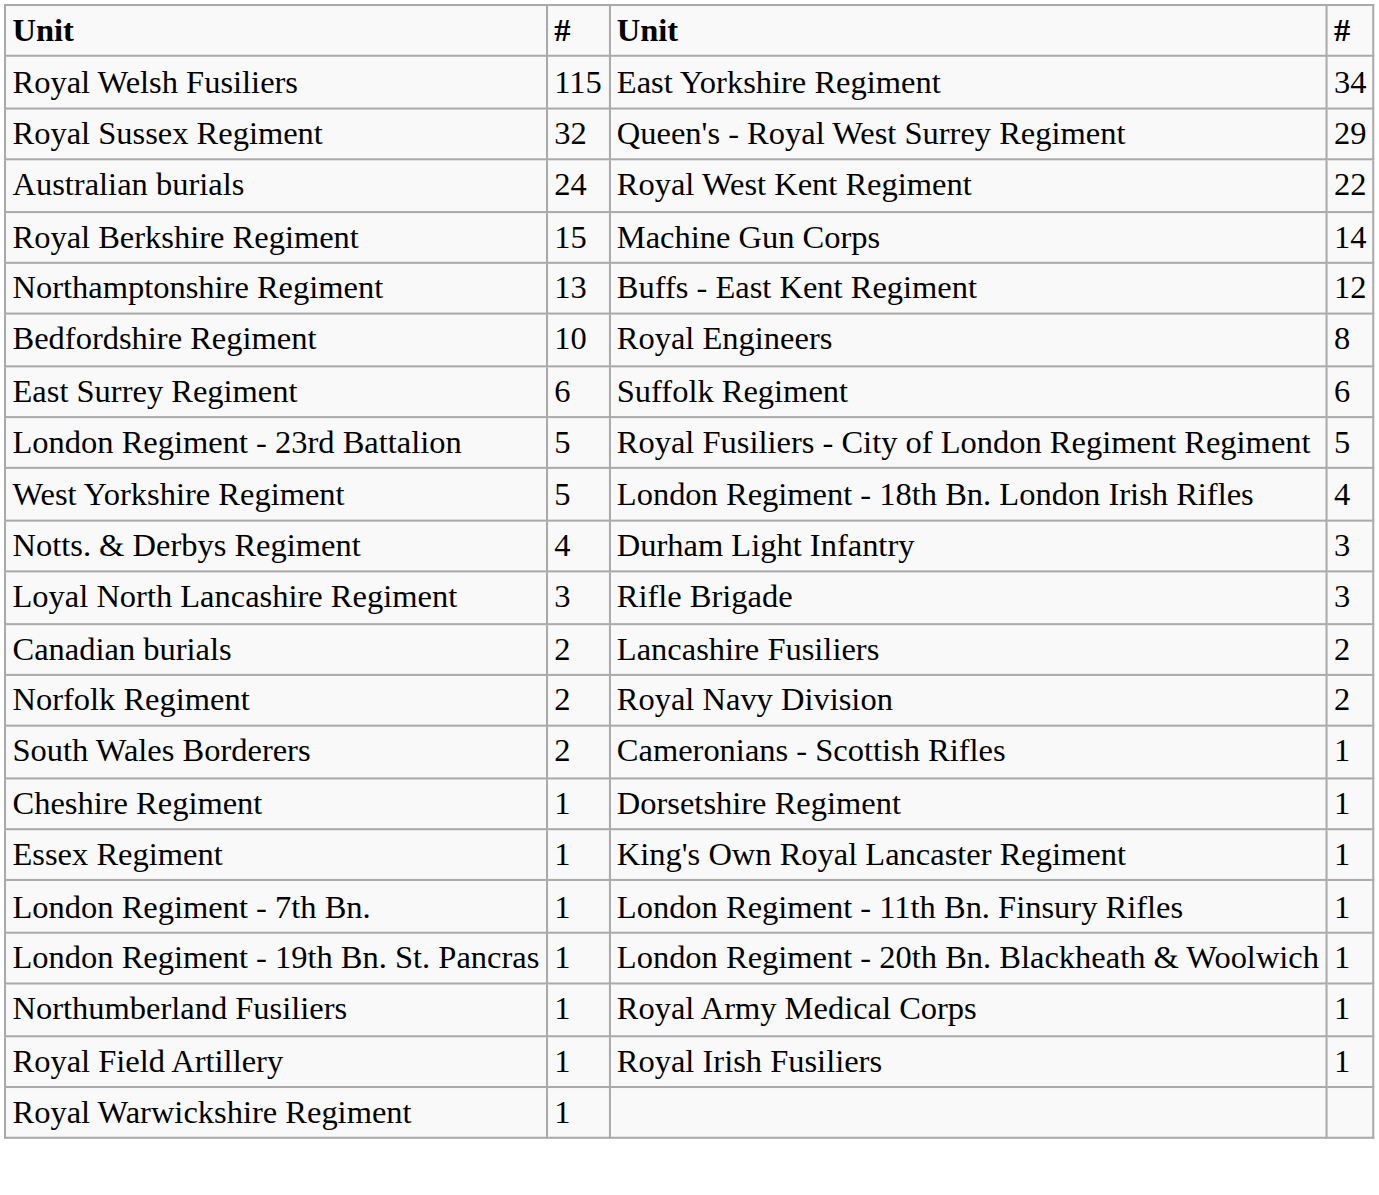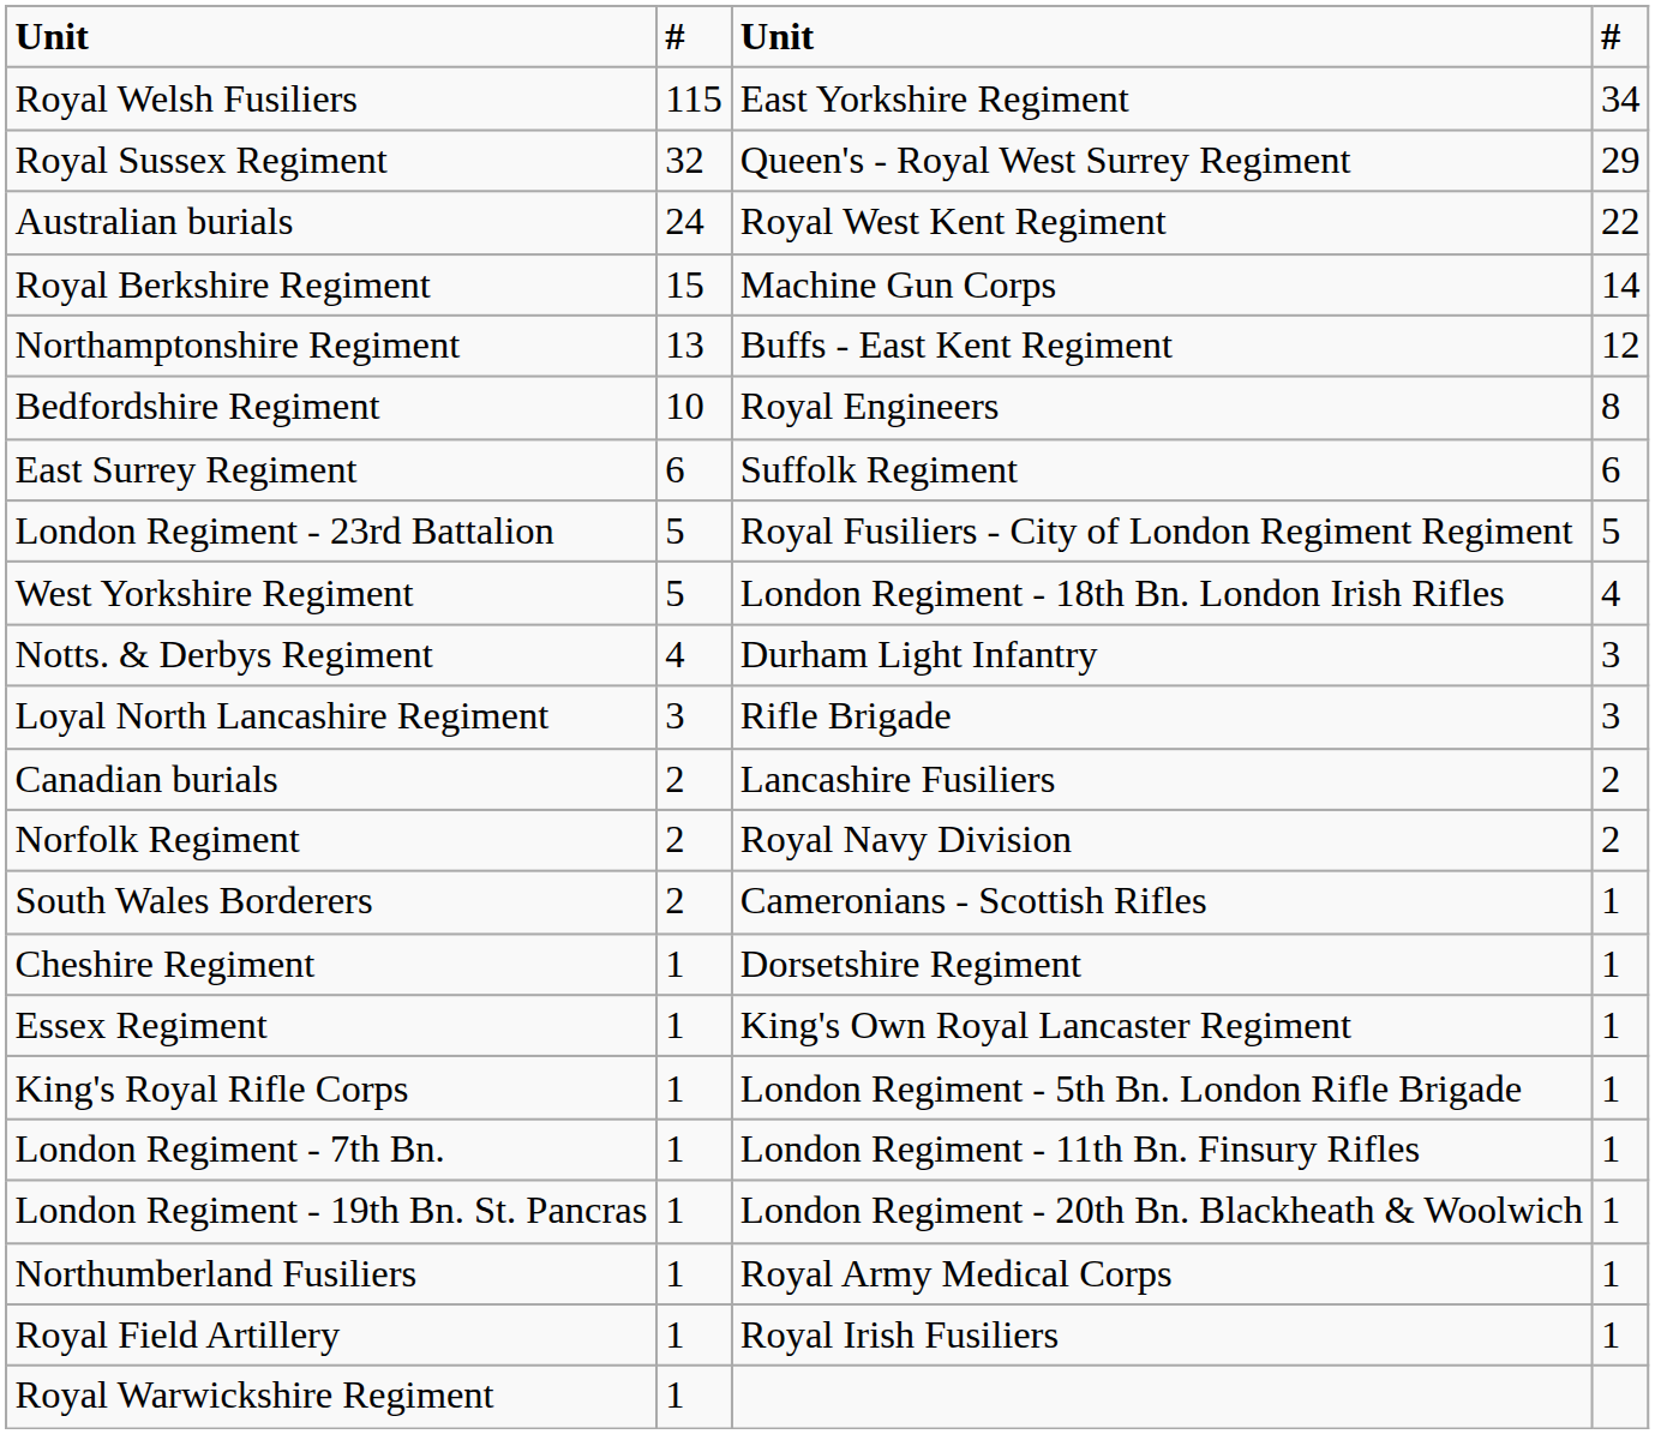 <table class="wikitable">
 <tr>
 <td><strong>Unit</strong></td>
 <td><strong>#</strong></td>
 <td><strong>Unit</strong></td>
 <td><strong>#</strong></td>
 </tr>
 <tr>
 <td>Royal Welsh Fusiliers</td>
 <td>115</td>
 <td>East Yorkshire Regiment</td>
 <td>34</td>
 </tr>
 <tr>
 <td>Royal Sussex Regiment</td>
 <td>32</td>
 <td>Queen's - Royal West Surrey Regiment</td>
 <td>29</td>
 </tr>
 <tr>
 <td>Australian burials</td>
 <td>24</td>
 <td>Royal West Kent Regiment</td>
 <td>22</td>
 </tr>
 <tr>
 <td>Royal Berkshire Regiment</td>
 <td>15</td>
 <td>Machine Gun Corps</td>
 <td>14</td>
 </tr>
 <tr>
 <td>Northamptonshire Regiment</td>
 <td>13</td>
 <td>Buffs - East Kent Regiment</td>
 <td>12</td>
 </tr>
 <tr>
 <td>Bedfordshire Regiment</td>
 <td>10</td>
 <td>Royal Engineers</td>
 <td>8</td>
 </tr>
 <tr>
 <td>East Surrey Regiment</td>
 <td>6</td>
 <td>Suffolk Regiment</td>
 <td>6</td>
 </tr>
 <tr>
 <td>London Regiment - 23rd Battalion</td>
 <td>5</td>
 <td>Royal Fusiliers - City of London Regiment Regiment</td>
 <td>5</td>
 </tr>
 <tr>
 <td>West Yorkshire Regiment</td>
 <td>5</td>
 <td>London Regiment - 18th Bn. London Irish Rifles</td>
 <td>4</td>
 </tr>
 <tr>
 <td>Notts. & Derbys Regiment</td>
 <td>4</td>
 <td>Durham Light Infantry</td>
 <td>3</td>
 </tr>
 <tr>
 <td>Loyal North Lancashire Regiment</td>
 <td>3</td>
 <td>Rifle Brigade</td>
 <td>3</td>
 </tr>
 <tr>
 <td>Canadian burials</td>
 <td>2</td>
 <td>Lancashire Fusiliers</td>
 <td>2</td>
 </tr>
 <tr>
 <td>Norfolk Regiment</td>
 <td>2</td>
 <td>Royal Navy Division</td>
 <td>2</td>
 </tr>
 <tr>
 <td>South Wales Borderers</td>
 <td>2</td>
 <td>Cameronians - Scottish Rifles</td>
 <td>1</td>
 </tr>
 <tr>
 <td>Cheshire Regiment</td>
 <td>1</td>
 <td>Dorsetshire Regiment</td>
 <td>1</td>
 </tr>
 <tr>
 <td>Essex Regiment</td>
 <td>1</td>
 <td>King's Own Royal Lancaster Regiment</td>
 <td>1</td>
 </tr>
 <tr>
+<td>King's Royal Rifle Corps</td>
+<td>1</td>
+<td>London Regiment - 5th Bn. London Rifle Brigade</td>
+<td>1</td>
+</tr>
+<tr>
 <td>London Regiment - 7th Bn.</td>
 <td>1</td>
 <td>London Regiment - 11th Bn. Finsury Rifles</td>
 <td>1</td>
 </tr>
 <tr>
 <td>London Regiment - 19th Bn. St. Pancras</td>
 <td>1</td>
 <td>London Regiment - 20th Bn. Blackheath & Woolwich</td>
 <td>1</td>
 </tr>
 <tr>
 <td>Northumberland Fusiliers</td>
 <td>1</td>
 <td>Royal Army Medical Corps</td>
 <td>1</td>
 </tr>
 <tr>
 <td>Royal Field Artillery</td>
 <td>1</td>
 <td>Royal Irish Fusiliers</td>
 <td>1</td>
 </tr>
 <tr>
 <td>Royal Warwickshire Regiment</td>
 <td>1</td>
 <td></td>
 <td></td>
 </tr>
 </table>
